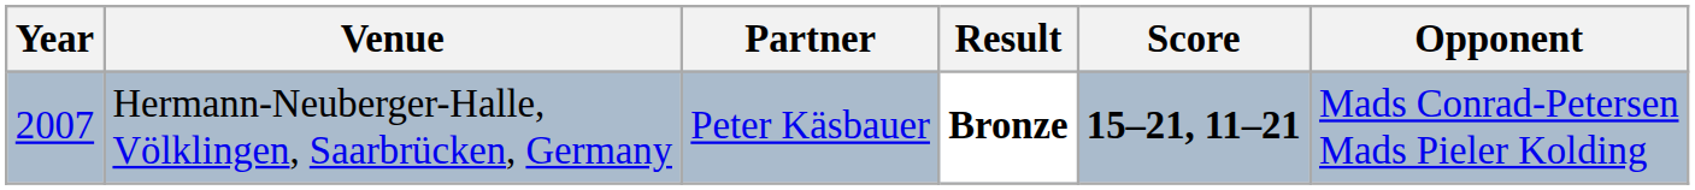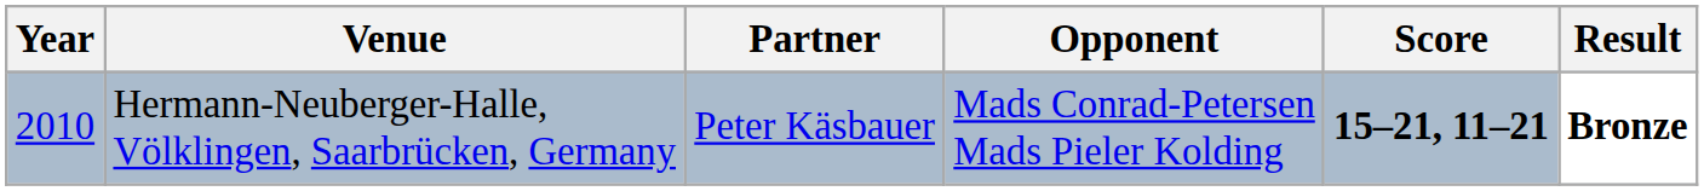 <table class="sortable wikitable" style="font-size: 90%;">
 <tr>
 <th>Year</th>
 <th>Venue</th>
 <th>Partner</th>
+<th>Opponent</th>
+<th>Score</th>
 <th>Result</th>
-<th>Score</th>
-<th>Opponent</th>
 </tr>
 <tr style="background:#AABBCC">
-<td align="center"><a href='#'>2007</a></td>
+<td align="center"><a href='#'>2010</a></td>
 <td align="left">Hermann-Neuberger-Halle,<br><a href='#'>Völklingen</a>, <a href='#'>Saarbrücken</a>, <a href='#'>Germany</a></td>
 <td align="left"> <a href='#'>Peter Käsbauer</a></td>
+<td align="left"> <a href='#'>Mads Conrad-Petersen</a> <br>  <a href='#'>Mads Pieler Kolding</a></td>
+<td align="left"><strong>15–21, 11–21</strong></td>
 <td style="text-align:left; background:white"> <strong>Bronze</strong></td>
-<td align="left"><strong>15–21, 11–21</strong></td>
-<td align="left"> <a href='#'>Mads Conrad-Petersen</a> <br>  <a href='#'>Mads Pieler Kolding</a></td>
 </tr>
 </table>
